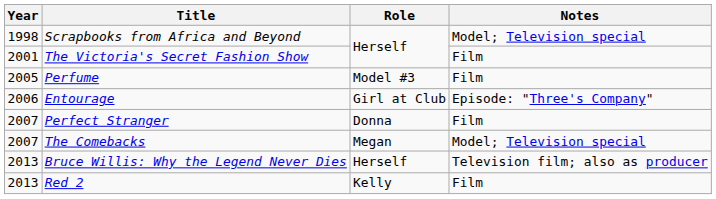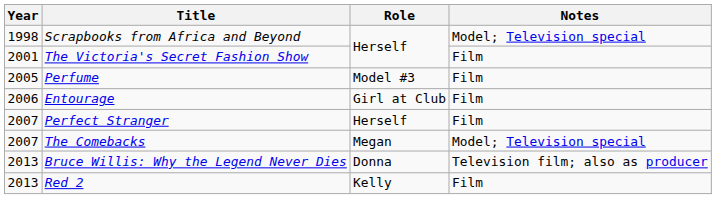 <table class="wikitable sortable">
 <tr>
 <th>Year</th>
 <th>Title</th>
 <th>Role</th>
 <th class="unsortable">Notes</th>
 </tr>
 <tr>
 <td>1998</td>
 <td><em>Scrapbooks from Africa and Beyond</em></td>
 <td rowspan="2">Herself</td>
 <td>Model; <a href='#'>Television special</a></td>
 </tr>
 <tr>
 <td>2001</td>
 <td><em><a href='#'>The Victoria's Secret Fashion Show</a></em></td>
 <td>Film</td>
 </tr>
 <tr>
 <td>2005</td>
 <td><em><a href='#'>Perfume</a></em></td>
 <td>Model #3</td>
 <td>Film</td>
 </tr>
 <tr>
 <td>2006</td>
 <td><em><a href='#'>Entourage</a></em></td>
 <td>Girl at Club</td>
-<td>Episode: "<a href='#'>Three's Company</a>"</td>
+<td>Film</td>
 </tr>
 <tr>
 <td>2007</td>
 <td><em><a href='#'>Perfect Stranger</a></em></td>
-<td>Donna</td>
+<td>Herself</td>
 <td>Film</td>
 </tr>
 <tr>
 <td>2007</td>
 <td><em><a href='#'>The Comebacks</a></em></td>
 <td>Megan</td>
 <td>Model; <a href='#'>Television special</a></td>
 </tr>
 <tr>
 <td>2013</td>
 <td><em><a href='#'>Bruce Willis: Why the Legend Never Dies</a></em></td>
-<td>Herself</td>
+<td>Donna</td>
 <td>Television film; also as <a href='#'>producer</a></td>
 </tr>
 <tr>
 <td>2013</td>
 <td><em><a href='#'>Red 2</a></em></td>
 <td>Kelly</td>
 <td>Film</td>
 </tr>
 </table>
